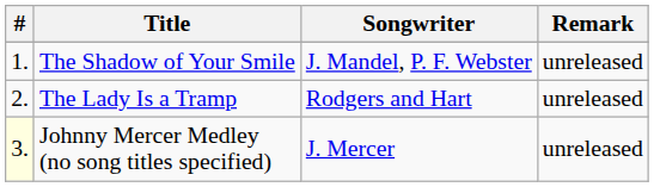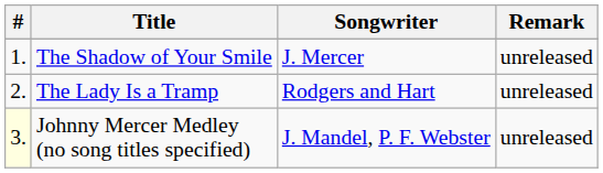 <table class="wikitable">
 <tr>
 <th>#</th>
 <th>Title</th>
 <th>Songwriter</th>
 <th>Remark</th>
 </tr>
 <tr bgcolor="#ebf5ff">
 </tr>
 <tr>
 <td>1.</td>
 <td><a href='#'>The Shadow of Your Smile</a></td>
-<td><a href='#'>J. Mandel</a>, <a href='#'>P. F. Webster</a></td>
+<td><a href='#'>J. Mercer</a></td>
 <td>unreleased</td>
 </tr>
 <tr>
 <td>2.</td>
 <td><a href='#'>The Lady Is a Tramp</a></td>
 <td><a href='#'>Rodgers and Hart</a></td>
 <td>unreleased</td>
 </tr>
 <tr>
 <td style="background: lightyellow;">3.</td>
 <td>Johnny Mercer Medley<br>(no song titles specified)</td>
-<td><a href='#'>J. Mercer</a></td>
+<td><a href='#'>J. Mandel</a>, <a href='#'>P. F. Webster</a></td>
 <td>unreleased</td>
 </tr>
 </table>
